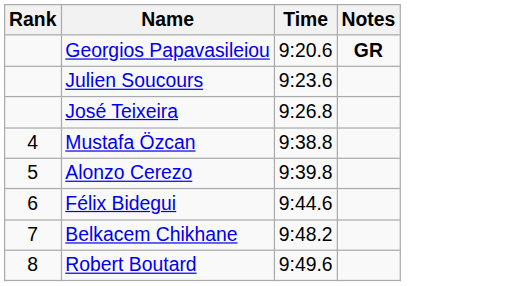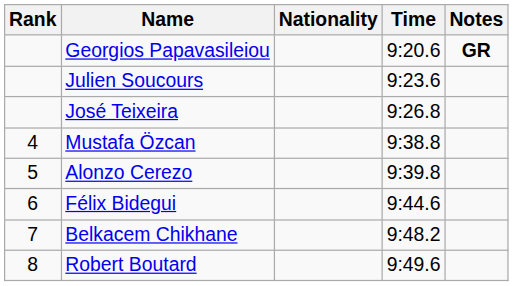 <table class="wikitable sortable" style="text-align:center">
 <tr>
 <th>Rank</th>
 <th>Name</th>
+<th>Nationality</th>
 <th>Time</th>
 <th>Notes</th>
 </tr>
 <tr>
 <td></td>
 <td align=left><a href='#'>Georgios Papavasileiou</a></td>
+<td align=left></td>
 <td>9:20.6</td>
 <td><strong>GR</strong></td>
 </tr>
 <tr>
 <td></td>
 <td align=left><a href='#'>Julien Soucours</a></td>
+<td align=left></td>
 <td>9:23.6</td>
 <td></td>
 </tr>
 <tr>
 <td></td>
 <td align=left><a href='#'>José Teixeira</a></td>
+<td align=left></td>
 <td>9:26.8</td>
 <td></td>
 </tr>
 <tr>
 <td>4</td>
 <td align=left><a href='#'>Mustafa Özcan</a></td>
+<td align=left></td>
 <td>9:38.8</td>
 <td></td>
 </tr>
 <tr>
 <td>5</td>
 <td align=left><a href='#'>Alonzo Cerezo</a></td>
+<td align=left></td>
 <td>9:39.8</td>
 <td></td>
 </tr>
 <tr>
 <td>6</td>
 <td align=left><a href='#'>Félix Bidegui</a></td>
+<td align=left></td>
 <td>9:44.6</td>
 <td></td>
 </tr>
 <tr>
 <td>7</td>
 <td align=left><a href='#'>Belkacem Chikhane</a></td>
+<td align=left></td>
 <td>9:48.2</td>
 <td></td>
 </tr>
 <tr>
 <td>8</td>
 <td align=left><a href='#'>Robert Boutard</a></td>
+<td align=left></td>
 <td>9:49.6</td>
 <td></td>
 </tr>
 </table>
